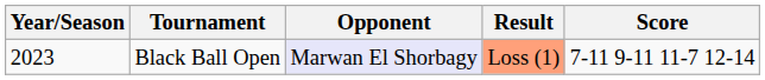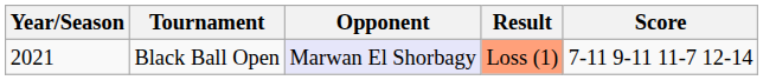 <table class="wikitable">
 <tr>
 <th>Year/Season</th>
 <th>Tournament</th>
 <th>Opponent</th>
 <th>Result</th>
 <th>Score</th>
 </tr>
 <tr>
-<td>2023</td>
+<td>2021</td>
 <td>Black Ball Open</td>
 <td style="background: lavender;">Marwan El Shorbagy</td>
 <td bgcolor="ffa07a">Loss (1)</td>
 <td>7-11 9-11 11-7 12-14</td>
 </tr>
 </table>
